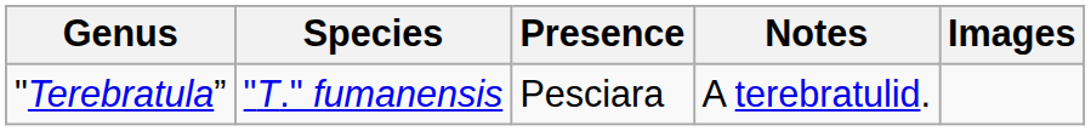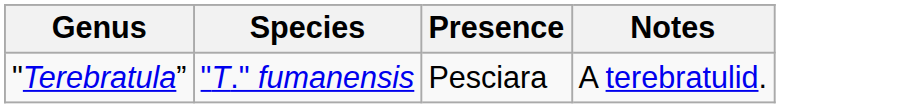 <table class="wikitable" align="center">
 <tr>
 <th>Genus</th>
 <th>Species</th>
 <th>Presence</th>
 <th>Notes</th>
-<th>Images</th>
 </tr>
 <tr>
 <td>"<em><a href='#'>Terebratula</a></em>”</td>
 <td><a href='#'>"<em>T</em>." <em>fumanensis</em></a></td>
 <td>Pesciara</td>
 <td>A <a href='#'>terebratulid</a>.</td>
-<td></td>
 </tr>
 </table>
